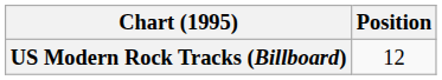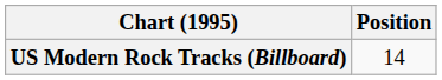 <table class="wikitable plainrowheaders" style="text-align:center">
 <tr>
 <th>Chart (1995)</th>
 <th>Position</th>
 </tr>
 <tr>
 <th scope="row">US Modern Rock Tracks (<em>Billboard</em>)</th>
-<td>12</td>
+<td>14</td>
 </tr>
 </table>
